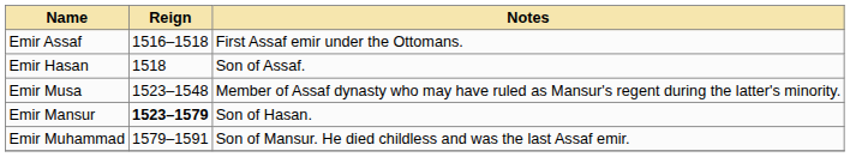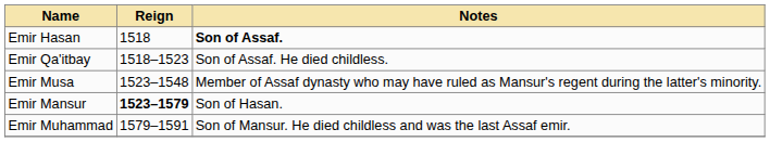 <table class="nowraplinks" cellspacing="0" cellpadding="3" rules="all" style="background:#fbfbfb; border-style: solid; border-width: 1px; font-size:90%; empty-cells:show; border-collapse:collapse">
 <tr style="background:#f6e6ae;">
 <th>Name</th>
 <th>Reign</th>
 <th>Notes</th>
 </tr>
 <tr>
-<td>Emir Assaf</td>
-<td>1516–1518</td>
-<td>First Assaf emir under the Ottomans.</td>
+<td>Emir Hasan</td>
+<td>1518</td>
+<td><strong>Son of Assaf.</strong></td>
 </tr>
 <tr>
-<td>Emir Hasan</td>
-<td>1518</td>
-<td>Son of Assaf.</td>
+<td>Emir Qa'itbay</td>
+<td>1518–1523</td>
+<td>Son of Assaf. He died childless.</td>
 </tr>
 <tr>
 <td>Emir Musa</td>
 <td>1523–1548</td>
 <td>Member of Assaf dynasty who may have ruled as Mansur's regent during the latter's minority.</td>
 </tr>
 <tr>
 <td>Emir Mansur</td>
 <td><strong>1523–1579</strong></td>
 <td>Son of Hasan.</td>
 </tr>
 <tr>
 <td>Emir Muhammad</td>
 <td>1579–1591</td>
 <td>Son of Mansur. He died childless and was the last Assaf emir.</td>
 </tr>
 <tr>
 </tr>
 </table>
